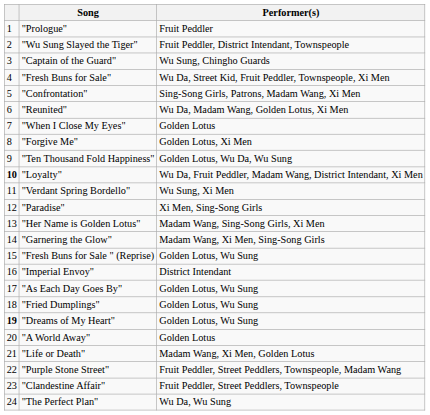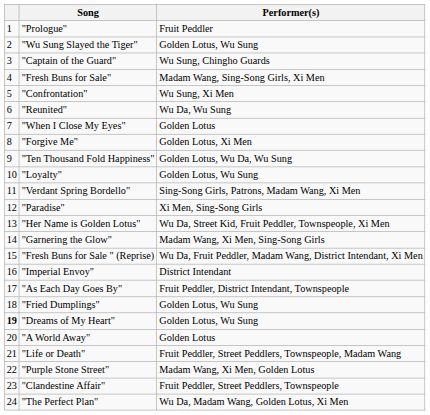 <table class="wikitable">
 <tr>
 <th></th>
 <th>Song</th>
 <th>Performer(s)</th>
 </tr>
 <tr>
 <td>1</td>
 <td>"Prologue"</td>
 <td>Fruit Peddler</td>
 </tr>
 <tr>
 <td>2</td>
 <td>"Wu Sung Slayed the Tiger"</td>
-<td>Fruit Peddler, District Intendant, Townspeople</td>
+<td>Golden Lotus, Wu Sung</td>
 </tr>
 <tr>
 <td>3</td>
 <td>"Captain of the Guard"</td>
 <td>Wu Sung, Chingho Guards</td>
 </tr>
 <tr>
 <td>4</td>
 <td>"Fresh Buns for Sale"</td>
-<td>Wu Da, Street Kid, Fruit Peddler, Townspeople, Xi Men</td>
+<td>Madam Wang, Sing-Song Girls, Xi Men</td>
 </tr>
 <tr>
 <td>5</td>
 <td>"Confrontation"</td>
-<td>Sing-Song Girls, Patrons, Madam Wang, Xi Men</td>
+<td>Wu Sung, Xi Men</td>
 </tr>
 <tr>
 <td>6</td>
 <td>"Reunited"</td>
-<td>Wu Da, Madam Wang, Golden Lotus, Xi Men</td>
+<td>Wu Da, Wu Sung</td>
 </tr>
 <tr>
 <td>7</td>
 <td>"When I Close My Eyes"</td>
 <td>Golden Lotus</td>
 </tr>
 <tr>
 <td>8</td>
 <td>"Forgive Me"</td>
 <td>Golden Lotus, Xi Men</td>
 </tr>
 <tr>
 <td>9</td>
 <td>"Ten Thousand Fold Happiness"</td>
 <td>Golden Lotus, Wu Da, Wu Sung</td>
 </tr>
 <tr>
-<td><strong>10</strong></td>
+<td>10</td>
 <td>"Loyalty"</td>
-<td>Wu Da, Fruit Peddler, Madam Wang, District Intendant, Xi Men</td>
+<td>Golden Lotus, Wu Sung</td>
 </tr>
 <tr>
 <td>11</td>
 <td>"Verdant Spring Bordello"</td>
-<td>Wu Sung, Xi Men</td>
+<td>Sing-Song Girls, Patrons, Madam Wang, Xi Men</td>
 </tr>
 <tr>
 <td>12</td>
 <td>"Paradise"</td>
 <td>Xi Men, Sing-Song Girls</td>
 </tr>
 <tr>
 <td>13</td>
 <td>"Her Name is Golden Lotus"</td>
-<td>Madam Wang, Sing-Song Girls, Xi Men</td>
+<td>Wu Da, Street Kid, Fruit Peddler, Townspeople, Xi Men</td>
 </tr>
 <tr>
 <td>14</td>
 <td>"Garnering the Glow"</td>
 <td>Madam Wang, Xi Men, Sing-Song Girls</td>
 </tr>
 <tr>
 <td>15</td>
 <td>"Fresh Buns for Sale " (Reprise)</td>
-<td>Golden Lotus, Wu Sung</td>
+<td>Wu Da, Fruit Peddler, Madam Wang, District Intendant, Xi Men</td>
 </tr>
 <tr>
 <td>16</td>
 <td>"Imperial Envoy"</td>
 <td>District Intendant</td>
 </tr>
 <tr>
 <td>17</td>
 <td>"As Each Day Goes By"</td>
-<td>Golden Lotus, Wu Sung</td>
+<td>Fruit Peddler, District Intendant, Townspeople</td>
 </tr>
 <tr>
 <td>18</td>
 <td>"Fried Dumplings"</td>
 <td>Golden Lotus, Wu Sung</td>
 </tr>
 <tr>
 <td><strong>19</strong></td>
 <td>"Dreams of My Heart"</td>
 <td>Golden Lotus, Wu Sung</td>
 </tr>
 <tr>
 <td>20</td>
 <td>"A World Away"</td>
 <td>Golden Lotus</td>
 </tr>
 <tr>
 <td>21</td>
 <td>"Life or Death"</td>
-<td>Madam Wang, Xi Men, Golden Lotus</td>
+<td>Fruit Peddler, Street Peddlers, Townspeople, Madam Wang</td>
 </tr>
 <tr>
 <td>22</td>
 <td>"Purple Stone Street"</td>
-<td>Fruit Peddler, Street Peddlers, Townspeople, Madam Wang</td>
+<td>Madam Wang, Xi Men, Golden Lotus</td>
 </tr>
 <tr>
 <td>23</td>
 <td>"Clandestine Affair"</td>
 <td>Fruit Peddler, Street Peddlers, Townspeople</td>
 </tr>
 <tr>
 <td>24</td>
 <td>"The Perfect Plan"</td>
-<td>Wu Da, Wu Sung</td>
+<td>Wu Da, Madam Wang, Golden Lotus, Xi Men</td>
 </tr>
 </table>
